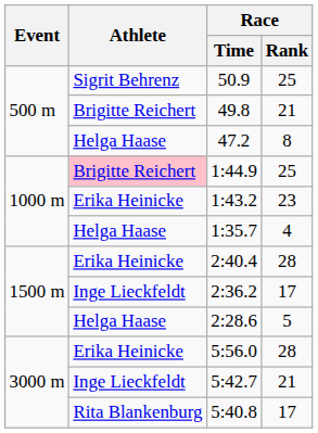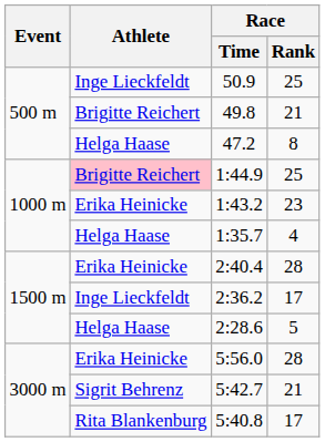 <table class="wikitable" border="1" style="font-size:90%">
 <tr>
 <th rowspan=2>Event</th>
 <th rowspan=2>Athlete</th>
 <th colspan=2>Race</th>
 </tr>
 <tr>
 <th>Time</th>
 <th>Rank</th>
 </tr>
 <tr>
 <td rowspan=3>500 m</td>
-<td><a href='#'>Sigrit Behrenz</a></td>
+<td><a href='#'>Inge Lieckfeldt</a></td>
 <td align=center>50.9</td>
 <td align=center>25</td>
 </tr>
 <tr>
 <td><a href='#'>Brigitte Reichert</a></td>
 <td align=center>49.8</td>
 <td align=center>21</td>
 </tr>
 <tr>
 <td><a href='#'>Helga Haase</a></td>
 <td align=center>47.2</td>
 <td align=center>8</td>
 </tr>
 <tr>
 <td rowspan=3>1000 m</td>
 <td style="background: pink;"><a href='#'>Brigitte Reichert</a></td>
 <td align=center>1:44.9</td>
 <td align=center>25</td>
 </tr>
 <tr>
 <td><a href='#'>Erika Heinicke</a></td>
 <td align=center>1:43.2</td>
 <td align=center>23</td>
 </tr>
 <tr>
 <td><a href='#'>Helga Haase</a></td>
 <td align=center>1:35.7</td>
 <td align=center>4</td>
 </tr>
 <tr>
 <td rowspan=3>1500 m</td>
 <td><a href='#'>Erika Heinicke</a></td>
 <td align=center>2:40.4</td>
 <td align=center>28</td>
 </tr>
 <tr>
 <td><a href='#'>Inge Lieckfeldt</a></td>
 <td align=center>2:36.2</td>
 <td align=center>17</td>
 </tr>
 <tr>
 <td><a href='#'>Helga Haase</a></td>
 <td align=center>2:28.6</td>
 <td align=center>5</td>
 </tr>
 <tr>
 <td rowspan=3>3000 m</td>
 <td><a href='#'>Erika Heinicke</a></td>
 <td align=center>5:56.0</td>
 <td align=center>28</td>
 </tr>
 <tr>
-<td><a href='#'>Inge Lieckfeldt</a></td>
+<td><a href='#'>Sigrit Behrenz</a></td>
 <td align=center>5:42.7</td>
 <td align=center>21</td>
 </tr>
 <tr>
 <td><a href='#'>Rita Blankenburg</a></td>
 <td align=center>5:40.8</td>
 <td align=center>17</td>
 </tr>
 </table>
